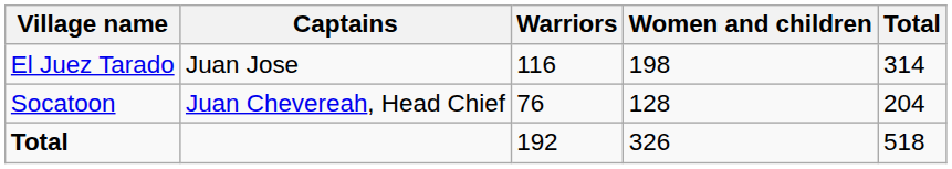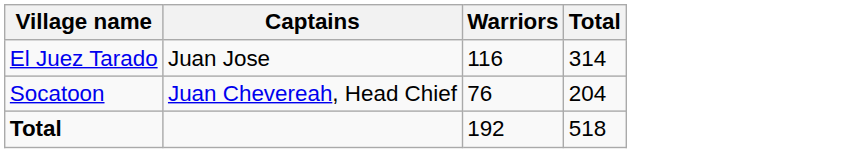 <table class="wikitable sortable">
 <tr>
 <th>Village name</th>
 <th>Captains</th>
 <th>Warriors</th>
-<th>Women and children</th>
 <th>Total</th>
 </tr>
 <tr>
 <td><a href='#'>El Juez Tarado</a></td>
 <td>Juan Jose</td>
 <td>116</td>
-<td>198</td>
 <td>314</td>
 </tr>
 <tr>
 <td><a href='#'>Socatoon</a></td>
 <td><a href='#'>Juan Chevereah</a>, Head Chief</td>
 <td>76</td>
-<td>128</td>
 <td>204</td>
 </tr>
 <tr>
 <td><strong>Total</strong></td>
 <td></td>
 <td>192</td>
-<td>326</td>
 <td>518</td>
 </tr>
 </table>
